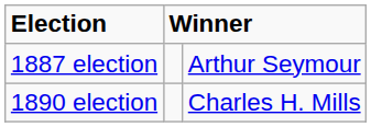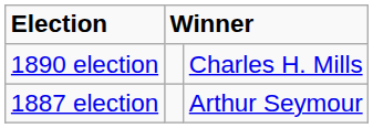 <table class="wikitable">
 <tr>
 <td><strong>Election</strong></td>
 <td colspan=2><strong>Winner</strong></td>
 </tr>
 <tr>
+<td><a href='#'>1890 election</a></td>
+<td rowspan=1 bgcolor=></td>
+<td rowspan=1><a href='#'>Charles H. Mills</a></td>
+</tr>
+<tr>
 <td><a href='#'>1887 election</a></td>
 <td width=5 rowspan=1 bgcolor=></td>
 <td rowspan=1><a href='#'>Arthur Seymour</a></td>
 </tr>
-<tr>
-<td><a href='#'>1890 election</a></td>
-<td rowspan=1 bgcolor=></td>
-<td rowspan=1><a href='#'>Charles H. Mills</a></td>
-</tr>
 </table>
